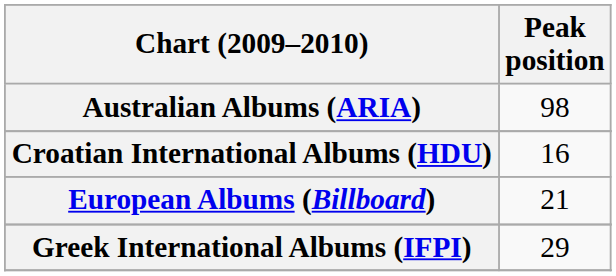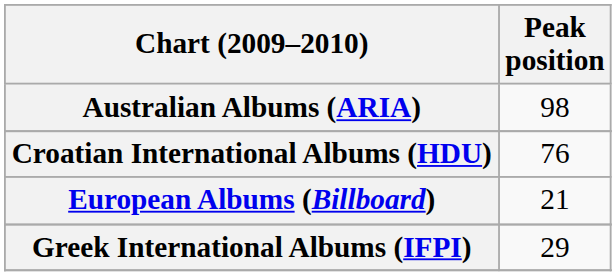 <table class="wikitable sortable plainrowheaders" style="text-align:center">
 <tr>
 <th scope="col">Chart (2009–2010)</th>
 <th scope="col">Peak<br>position</th>
 </tr>
 <tr>
 <th scope="row">Australian Albums (<a href='#'>ARIA</a>)</th>
 <td>98</td>
 </tr>
 <tr>
 </tr>
 <tr>
 </tr>
 <tr>
 <th scope="row">Croatian International Albums (<a href='#'>HDU</a>)</th>
-<td>16</td>
+<td>76</td>
 </tr>
 <tr>
 <th scope="row"><a href='#'>European Albums</a> (<em><a href='#'>Billboard</a></em>)</th>
 <td>21</td>
 </tr>
 <tr>
 </tr>
 <tr>
 </tr>
 <tr>
 <th scope="row">Greek International Albums (<a href='#'>IFPI</a>)</th>
 <td>29</td>
 </tr>
 <tr>
 </tr>
 <tr>
 </tr>
 <tr>
 </tr>
 <tr>
 </tr>
 <tr>
 </tr>
 <tr>
 </tr>
 <tr>
 </tr>
 </table>
